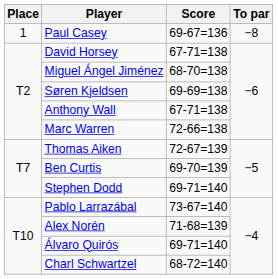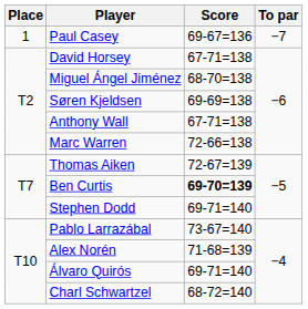 <table class="wikitable">
 <tr>
 <th>Place</th>
 <th>Player</th>
 <th>Score</th>
 <th>To par</th>
 </tr>
 <tr>
 <td align=center>1</td>
 <td> <a href='#'>Paul Casey</a></td>
 <td align=center>69-67=136</td>
-<td align=center>−8</td>
+<td align=center>−7</td>
 </tr>
 <tr>
 <td rowspan="5" align=center>T2</td>
 <td> <a href='#'>David Horsey</a></td>
 <td align=center>67-71=138</td>
 <td rowspan="5" align=center>−6</td>
 </tr>
 <tr>
 <td> <a href='#'>Miguel Ángel Jiménez</a></td>
 <td align=center>68-70=138</td>
 </tr>
 <tr>
 <td> <a href='#'>Søren Kjeldsen</a></td>
 <td align=center>69-69=138</td>
 </tr>
 <tr>
 <td> <a href='#'>Anthony Wall</a></td>
 <td align=center>67-71=138</td>
 </tr>
 <tr>
 <td> <a href='#'>Marc Warren</a></td>
 <td align=center>72-66=138</td>
 </tr>
 <tr>
 <td rowspan="3" align=center>T7</td>
 <td> <a href='#'>Thomas Aiken</a></td>
 <td align=center>72-67=139</td>
 <td rowspan="3" align=center>−5</td>
 </tr>
 <tr>
 <td> <a href='#'>Ben Curtis</a></td>
-<td align=center>69-70=139</td>
+<td align=center><strong>69-70=139</strong></td>
 </tr>
 <tr>
 <td> <a href='#'>Stephen Dodd</a></td>
 <td align=center>69-71=140</td>
 </tr>
 <tr>
 <td rowspan="4" align=center>T10</td>
 <td> <a href='#'>Pablo Larrazábal</a></td>
 <td align=center>73-67=140</td>
 <td rowspan="4" align=center>−4</td>
 </tr>
 <tr>
 <td> <a href='#'>Alex Norén</a></td>
 <td align=center>71-68=139</td>
 </tr>
 <tr>
 <td> <a href='#'>Álvaro Quirós</a></td>
 <td align=center>69-71=140</td>
 </tr>
 <tr>
 <td> <a href='#'>Charl Schwartzel</a></td>
 <td align=center>68-72=140</td>
 </tr>
 </table>
